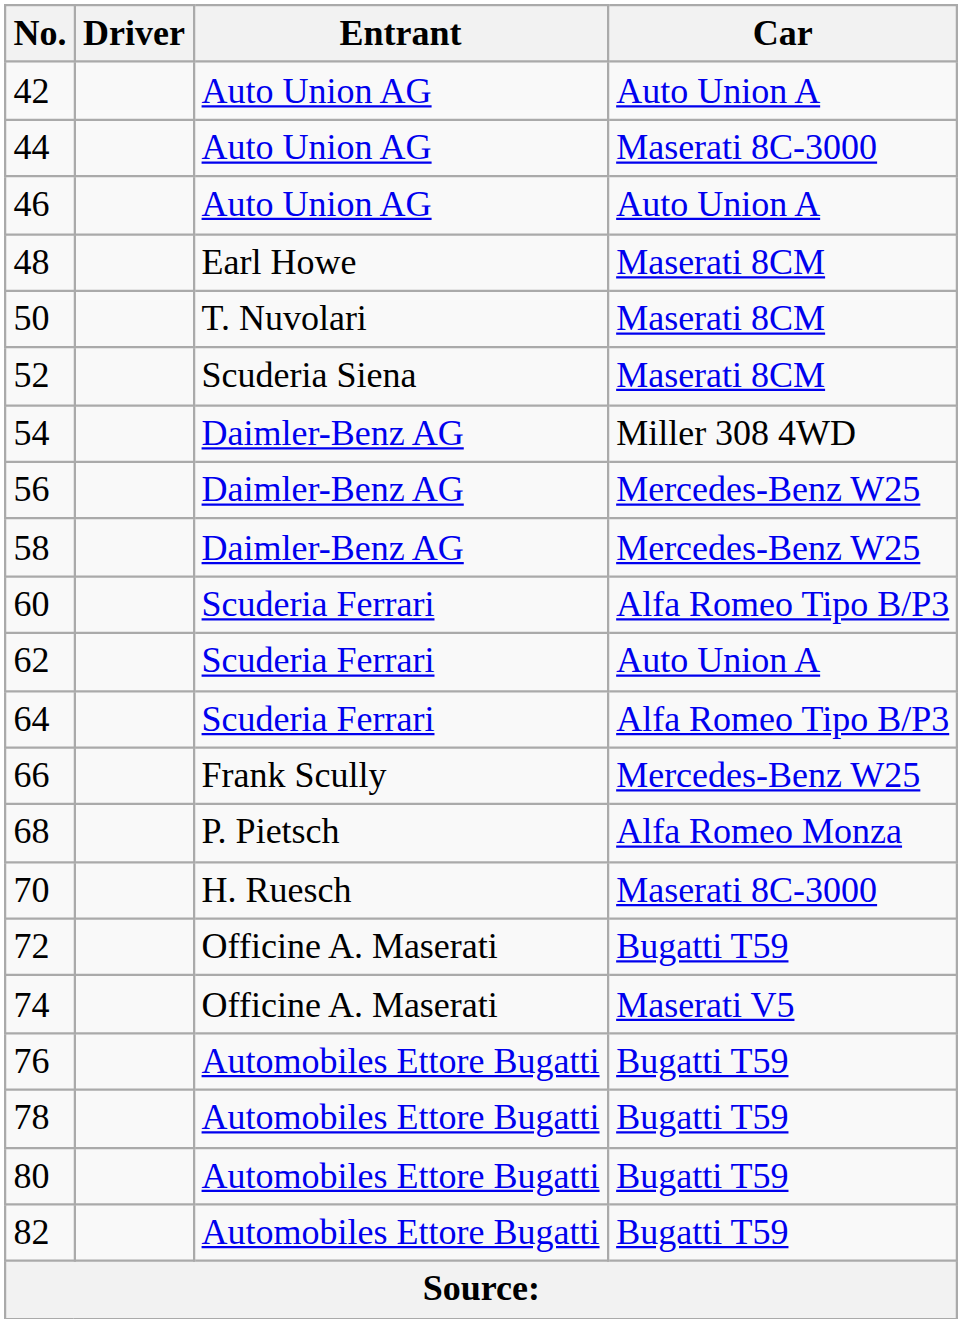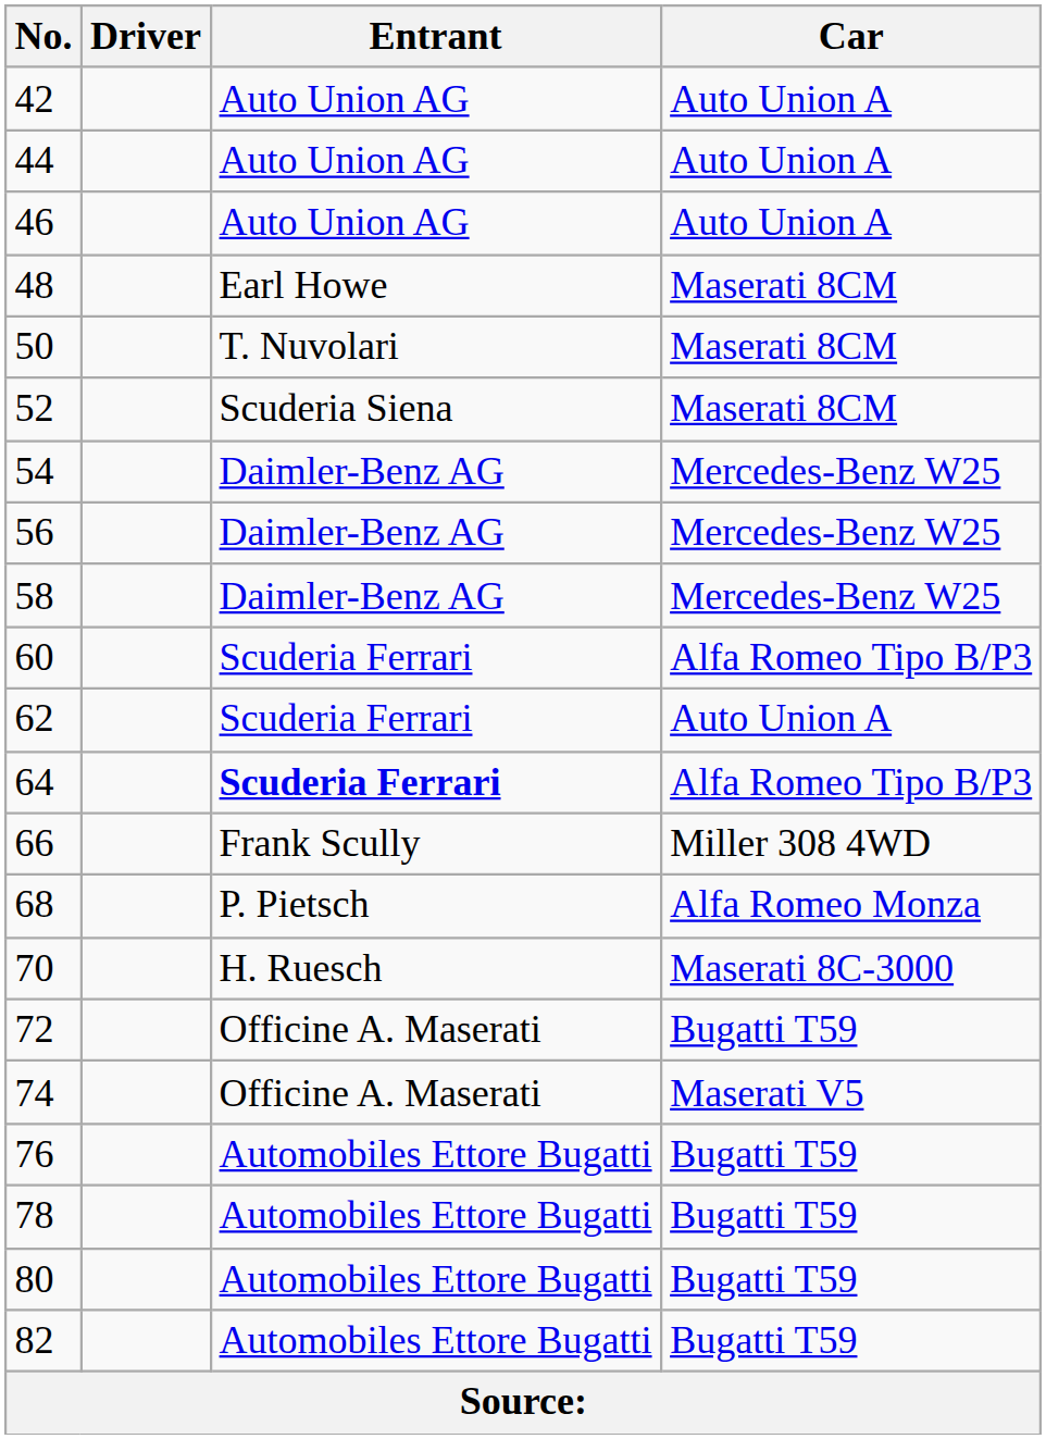 <table class="wikitable sortable">
 <tr>
 <th>No.</th>
 <th>Driver</th>
 <th>Entrant</th>
 <th>Car</th>
 </tr>
 <tr>
 <td>42</td>
 <td></td>
 <td><a href='#'>Auto Union AG</a></td>
 <td><a href='#'>Auto Union A</a></td>
 </tr>
 <tr>
 <td>44</td>
 <td></td>
 <td><a href='#'>Auto Union AG</a></td>
-<td><a href='#'>Maserati 8C-3000</a></td>
+<td><a href='#'>Auto Union A</a></td>
 </tr>
 <tr>
 <td>46</td>
 <td></td>
 <td><a href='#'>Auto Union AG</a></td>
 <td><a href='#'>Auto Union A</a></td>
 </tr>
 <tr>
 <td>48</td>
 <td></td>
 <td>Earl Howe</td>
 <td><a href='#'>Maserati 8CM</a></td>
 </tr>
 <tr>
 <td>50</td>
 <td></td>
 <td>T. Nuvolari</td>
 <td><a href='#'>Maserati 8CM</a></td>
 </tr>
 <tr>
 <td>52</td>
 <td></td>
 <td>Scuderia Siena</td>
 <td><a href='#'>Maserati 8CM</a></td>
 </tr>
 <tr>
 <td>54</td>
 <td></td>
 <td><a href='#'>Daimler-Benz AG</a></td>
-<td>Miller 308 4WD</td>
+<td><a href='#'>Mercedes-Benz W25</a></td>
 </tr>
 <tr>
 <td>56</td>
 <td></td>
 <td><a href='#'>Daimler-Benz AG</a></td>
 <td><a href='#'>Mercedes-Benz W25</a></td>
 </tr>
 <tr>
 <td>58</td>
 <td></td>
 <td><a href='#'>Daimler-Benz AG</a></td>
 <td><a href='#'>Mercedes-Benz W25</a></td>
 </tr>
 <tr>
 <td>60</td>
 <td></td>
 <td><a href='#'>Scuderia Ferrari</a></td>
 <td><a href='#'>Alfa Romeo Tipo B/P3</a></td>
 </tr>
 <tr>
 <td>62</td>
 <td></td>
 <td><a href='#'>Scuderia Ferrari</a></td>
 <td><a href='#'>Auto Union A</a></td>
 </tr>
 <tr>
 <td>64</td>
 <td></td>
-<td><a href='#'>Scuderia Ferrari</a></td>
+<td><strong><a href='#'>Scuderia Ferrari</a></strong></td>
 <td><a href='#'>Alfa Romeo Tipo B/P3</a></td>
 </tr>
 <tr>
 <td>66</td>
 <td></td>
 <td>Frank Scully</td>
-<td><a href='#'>Mercedes-Benz W25</a></td>
+<td>Miller 308 4WD</td>
 </tr>
 <tr>
 <td>68</td>
 <td></td>
 <td>P. Pietsch</td>
 <td><a href='#'>Alfa Romeo Monza</a></td>
 </tr>
 <tr>
 <td>70</td>
 <td></td>
 <td>H. Ruesch</td>
 <td><a href='#'>Maserati 8C-3000</a></td>
 </tr>
 <tr>
 <td>72</td>
 <td></td>
 <td>Officine A. Maserati</td>
 <td><a href='#'>Bugatti T59</a></td>
 </tr>
 <tr>
 <td>74</td>
 <td></td>
 <td>Officine A. Maserati</td>
 <td><a href='#'>Maserati V5</a></td>
 </tr>
 <tr>
 <td>76</td>
 <td></td>
 <td><a href='#'>Automobiles Ettore Bugatti</a></td>
 <td><a href='#'>Bugatti T59</a></td>
 </tr>
 <tr>
 <td>78</td>
 <td></td>
 <td><a href='#'>Automobiles Ettore Bugatti</a></td>
 <td><a href='#'>Bugatti T59</a></td>
 </tr>
 <tr>
 <td>80</td>
 <td></td>
 <td><a href='#'>Automobiles Ettore Bugatti</a></td>
 <td><a href='#'>Bugatti T59</a></td>
 </tr>
 <tr>
 <td>82</td>
 <td></td>
 <td><a href='#'>Automobiles Ettore Bugatti</a></td>
 <td><a href='#'>Bugatti T59</a></td>
 </tr>
 <tr>
 <th colspan="4">Source:</th>
 </tr>
 </table>
